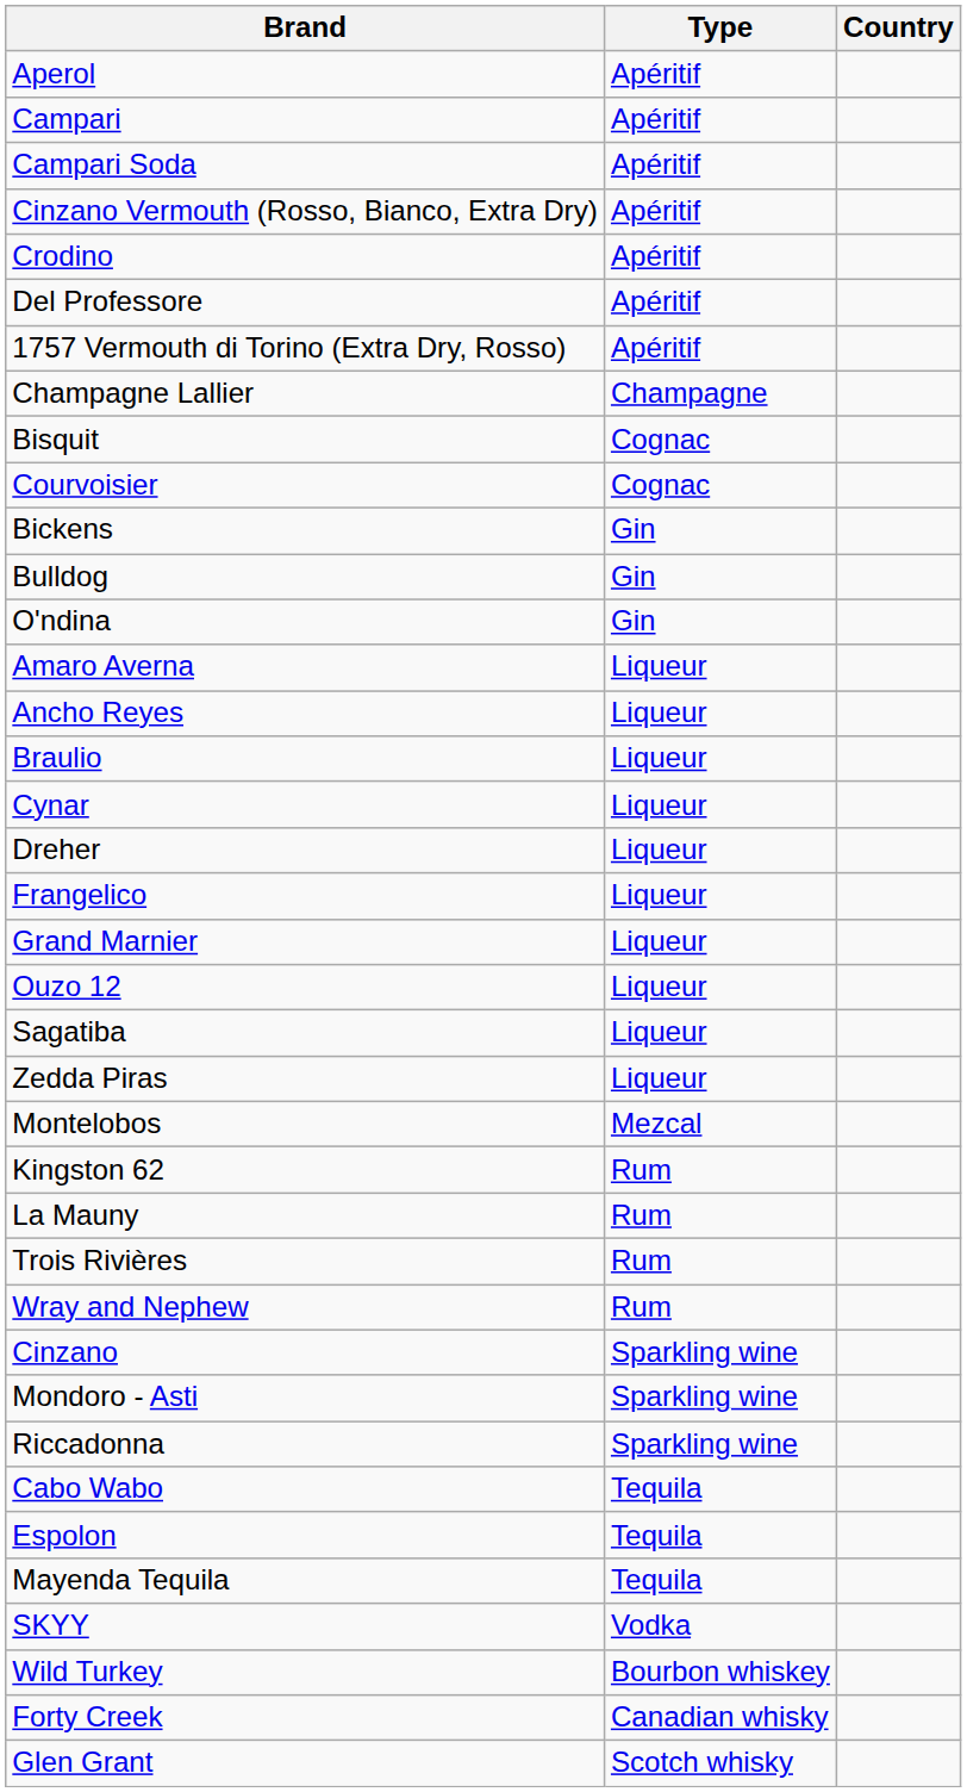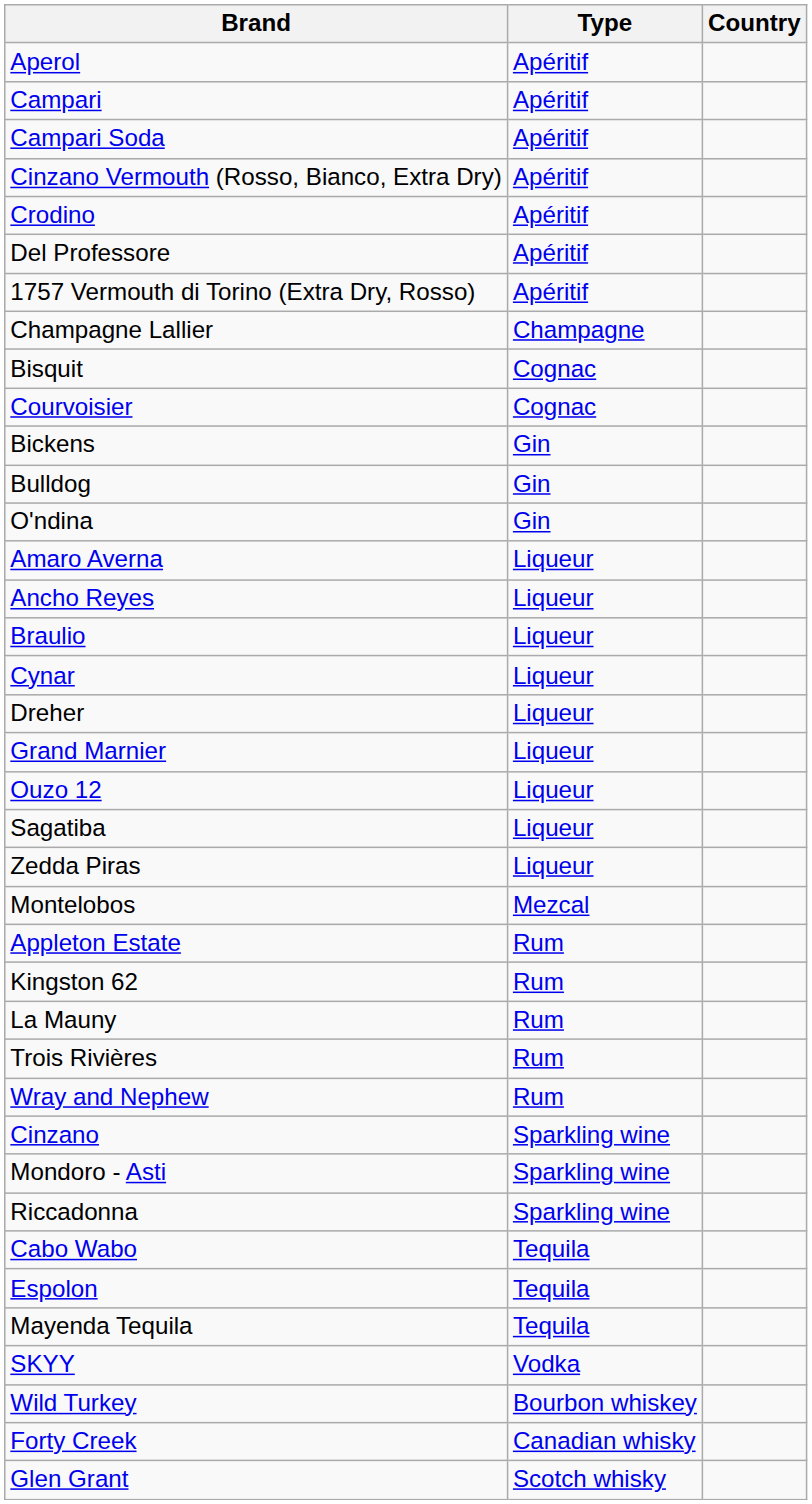 <table class="wikitable sortable">
 <tr>
 <th>Brand</th>
 <th>Type</th>
 <th>Country</th>
 </tr>
 <tr>
 <td><a href='#'>Aperol</a></td>
 <td><a href='#'>Apéritif</a></td>
 <td></td>
 </tr>
 <tr>
 <td><a href='#'>Campari</a></td>
 <td><a href='#'>Apéritif</a></td>
 <td></td>
 </tr>
 <tr>
 <td><a href='#'>Campari Soda</a></td>
 <td><a href='#'>Apéritif</a></td>
 <td></td>
 </tr>
 <tr>
 <td><a href='#'>Cinzano Vermouth</a> (Rosso, Bianco, Extra Dry)</td>
 <td><a href='#'>Apéritif</a></td>
 <td></td>
 </tr>
 <tr>
 <td><a href='#'>Crodino</a></td>
 <td><a href='#'>Apéritif</a></td>
 <td></td>
 </tr>
 <tr>
 <td>Del Professore</td>
 <td><a href='#'>Apéritif</a></td>
 <td></td>
 </tr>
 <tr>
 <td>1757 Vermouth di Torino (Extra Dry, Rosso)</td>
 <td><a href='#'>Apéritif</a></td>
 <td></td>
 </tr>
 <tr>
 <td>Champagne Lallier</td>
 <td><a href='#'>Champagne</a></td>
 <td></td>
 </tr>
 <tr>
 <td>Bisquit</td>
 <td><a href='#'>Cognac</a></td>
 <td></td>
 </tr>
 <tr>
 <td><a href='#'>Courvoisier</a></td>
 <td><a href='#'>Cognac</a></td>
 <td></td>
 </tr>
 <tr>
 <td>Bickens</td>
 <td><a href='#'>Gin</a></td>
 <td></td>
 </tr>
 <tr>
 <td>Bulldog</td>
 <td><a href='#'>Gin</a></td>
 <td></td>
 </tr>
 <tr>
 <td>O'ndina</td>
 <td><a href='#'>Gin</a></td>
 <td></td>
 </tr>
 <tr>
 <td><a href='#'>Amaro Averna</a></td>
 <td><a href='#'>Liqueur</a></td>
 <td></td>
 </tr>
 <tr>
 <td><a href='#'>Ancho Reyes</a></td>
 <td><a href='#'>Liqueur</a></td>
 <td></td>
 </tr>
 <tr>
 <td><a href='#'>Braulio</a></td>
 <td><a href='#'>Liqueur</a></td>
 <td></td>
 </tr>
 <tr>
 <td><a href='#'>Cynar</a></td>
 <td><a href='#'>Liqueur</a></td>
 <td></td>
 </tr>
 <tr>
 <td>Dreher</td>
 <td><a href='#'>Liqueur</a></td>
 <td></td>
 </tr>
 <tr>
-<td><a href='#'>Frangelico</a></td>
-<td><a href='#'>Liqueur</a></td>
-<td></td>
-</tr>
-<tr>
 <td><a href='#'>Grand Marnier</a></td>
 <td><a href='#'>Liqueur</a></td>
 <td></td>
 </tr>
 <tr>
 <td><a href='#'>Ouzo 12</a></td>
 <td><a href='#'>Liqueur</a></td>
 <td></td>
 </tr>
 <tr>
 <td>Sagatiba</td>
 <td><a href='#'>Liqueur</a></td>
 <td></td>
 </tr>
 <tr>
 <td>Zedda Piras</td>
 <td><a href='#'>Liqueur</a></td>
 <td></td>
 </tr>
 <tr>
 <td>Montelobos</td>
 <td><a href='#'>Mezcal</a></td>
+<td></td>
+</tr>
+<tr>
+<td><a href='#'>Appleton Estate</a></td>
+<td><a href='#'>Rum</a></td>
 <td></td>
 </tr>
 <tr>
 <td>Kingston 62</td>
 <td><a href='#'>Rum</a></td>
 <td></td>
 </tr>
 <tr>
 <td>La Mauny</td>
 <td><a href='#'>Rum</a></td>
 <td></td>
 </tr>
 <tr>
 <td>Trois Rivières</td>
 <td><a href='#'>Rum</a></td>
 <td></td>
 </tr>
 <tr>
 <td><a href='#'>Wray and Nephew</a></td>
 <td><a href='#'>Rum</a></td>
 <td></td>
 </tr>
 <tr>
 <td><a href='#'>Cinzano</a></td>
 <td><a href='#'>Sparkling wine</a></td>
 <td></td>
 </tr>
 <tr>
 <td>Mondoro - <a href='#'>Asti</a></td>
 <td><a href='#'>Sparkling wine</a></td>
 <td></td>
 </tr>
 <tr>
 <td>Riccadonna</td>
 <td><a href='#'>Sparkling wine</a></td>
 <td></td>
 </tr>
 <tr>
 <td><a href='#'>Cabo Wabo</a></td>
 <td><a href='#'>Tequila</a></td>
 <td></td>
 </tr>
 <tr>
 <td><a href='#'>Espolon</a></td>
 <td><a href='#'>Tequila</a></td>
 <td></td>
 </tr>
 <tr>
 <td>Mayenda Tequila</td>
 <td><a href='#'>Tequila</a></td>
 <td></td>
 </tr>
 <tr>
 <td><a href='#'>SKYY</a></td>
 <td><a href='#'>Vodka</a></td>
 <td></td>
 </tr>
 <tr>
 <td><a href='#'>Wild Turkey</a></td>
 <td><a href='#'>Bourbon whiskey</a></td>
 <td></td>
 </tr>
 <tr>
 <td><a href='#'>Forty Creek</a></td>
 <td><a href='#'>Canadian whisky</a></td>
 <td></td>
 </tr>
 <tr>
 <td><a href='#'>Glen Grant</a></td>
 <td><a href='#'>Scotch whisky</a></td>
 <td></td>
 </tr>
 </table>
